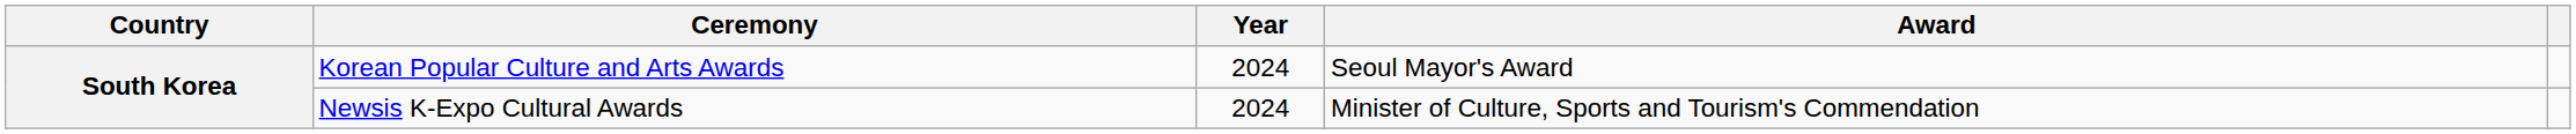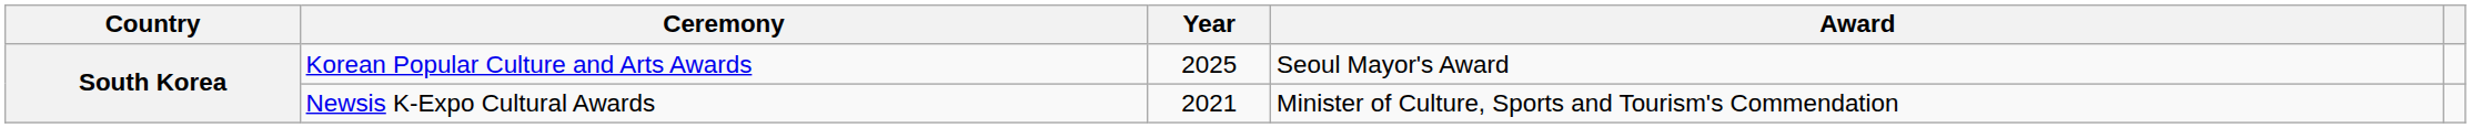 <table class="wikitable plainrowheaders sortable" style="width:100%">
 <tr>
 <th scope="col">Country</th>
 <th scope="col">Ceremony</th>
 <th scope="col">Year</th>
 <th scope="col">Award</th>
 <th scope="col" class="unsortable"></th>
 </tr>
 <tr>
 <th rowspan="2" scope="row">South Korea</th>
 <td><a href='#'>Korean Popular Culture and Arts Awards</a></td>
-<td style="text-align:center">2024</td>
+<td style="text-align:center">2025</td>
 <td>Seoul Mayor's Award</td>
 <td style="text-align:center"></td>
 </tr>
 <tr>
 <td><a href='#'>Newsis</a> K-Expo Cultural Awards</td>
-<td style="text-align:center">2024</td>
+<td style="text-align:center">2021</td>
 <td>Minister of Culture, Sports and Tourism's Commendation</td>
 <td style="text-align:center"></td>
 </tr>
 </table>
